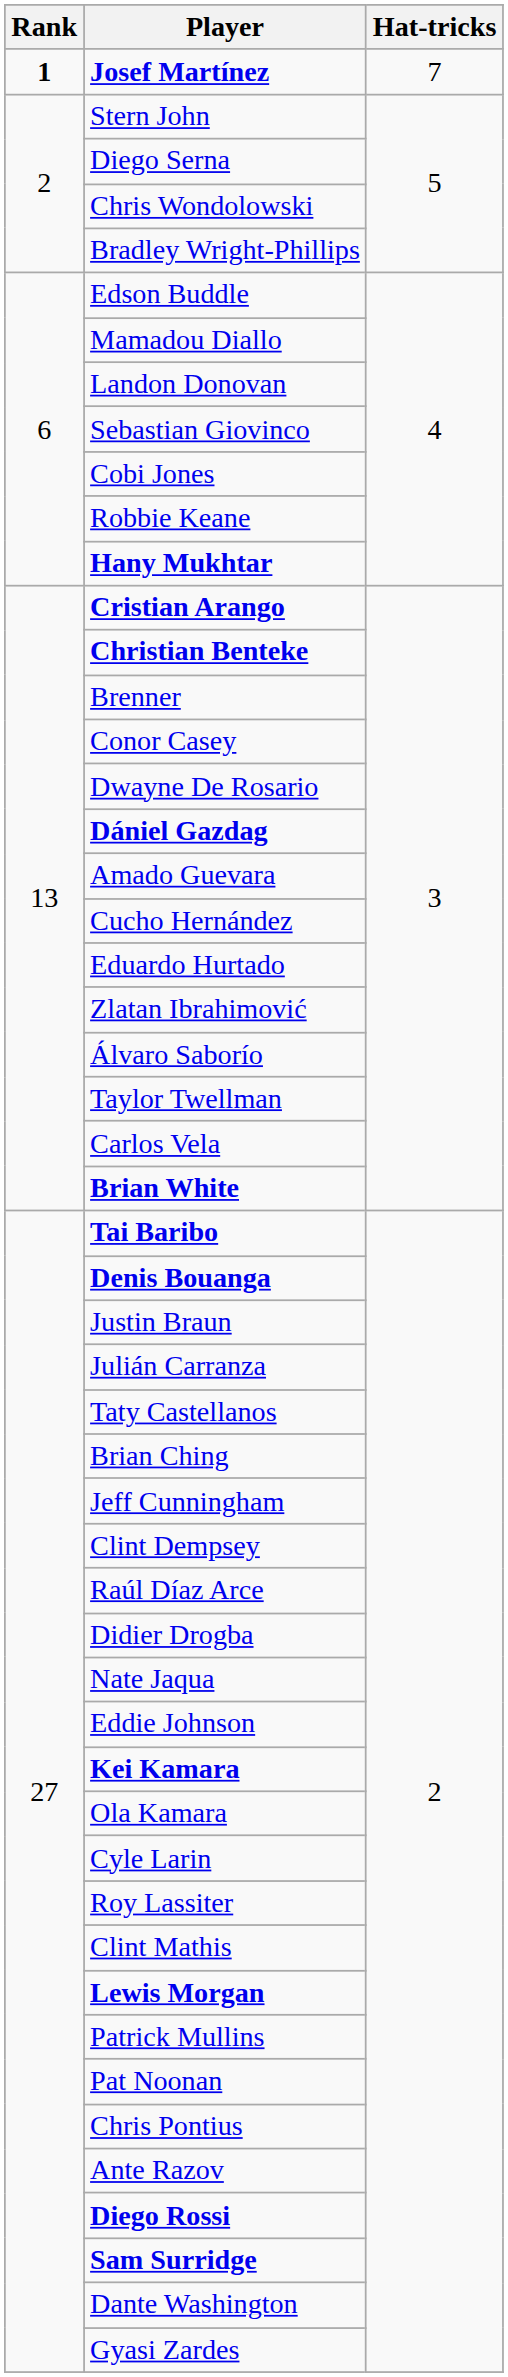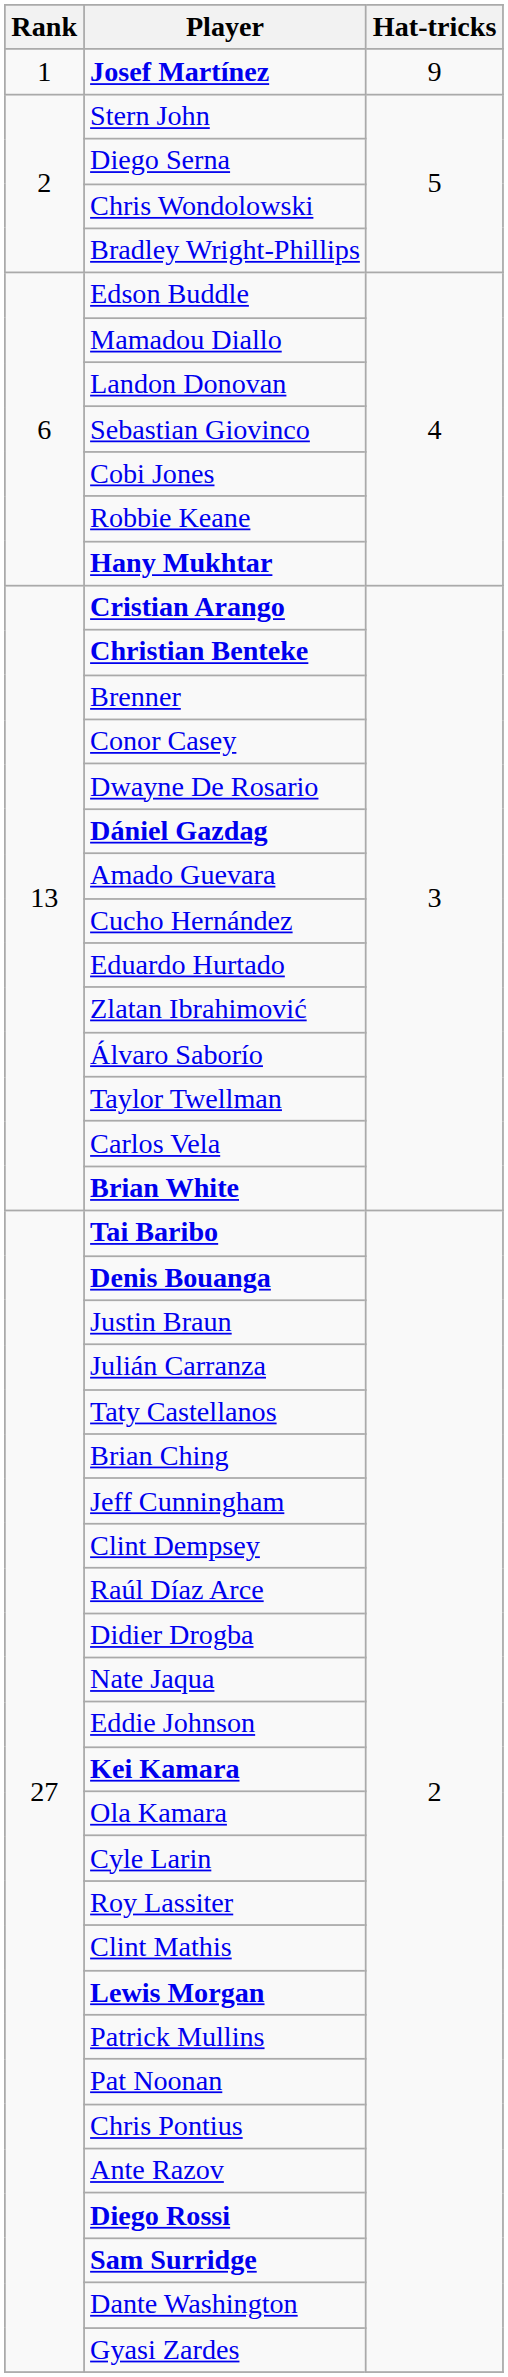 <table class="wikitable plainrowheaders">
 <tr>
 <th scope="col">Rank</th>
 <th scope="col">Player</th>
 <th scope="col">Hat-tricks</th>
 </tr>
 <tr>
-<td style="text-align:center"><strong>1</strong></td>
+<td style="text-align:center">1</td>
 <td scope="row"> <strong><a href='#'>Josef Martínez</a></strong></td>
-<td style="text-align:center">7</td>
+<td style="text-align:center">9</td>
 </tr>
 <tr>
 <td style="text-align:center" rowspan=4>2</td>
 <td scope="row"> <a href='#'>Stern John</a></td>
 <td style="text-align:center" rowspan=4>5</td>
 </tr>
 <tr>
 <td scope="row"> <a href='#'>Diego Serna</a></td>
 </tr>
 <tr>
 <td scope="row"> <a href='#'>Chris Wondolowski</a></td>
 </tr>
 <tr>
 <td scope="row"> <a href='#'>Bradley Wright-Phillips</a></td>
 </tr>
 <tr>
 <td rowspan="7" style="text-align:center">6</td>
 <td scope="row"> <a href='#'>Edson Buddle</a></td>
 <td rowspan="7" style="text-align:center">4</td>
 </tr>
 <tr>
 <td scope="row"> <a href='#'>Mamadou Diallo</a></td>
 </tr>
 <tr>
 <td scope="row"> <a href='#'>Landon Donovan</a></td>
 </tr>
 <tr>
 <td scope="row"> <a href='#'>Sebastian Giovinco</a></td>
 </tr>
 <tr>
 <td scope="row"> <a href='#'>Cobi Jones</a></td>
 </tr>
 <tr>
 <td scope="row"> <a href='#'>Robbie Keane</a></td>
 </tr>
 <tr>
 <td> <strong><a href='#'>Hany Mukhtar</a></strong></td>
 </tr>
 <tr>
 <td rowspan="14" style="text-align:center">13</td>
 <td scope="row"> <strong><a href='#'>Cristian Arango</a></strong></td>
 <td rowspan="14" style="text-align:center">3</td>
 </tr>
 <tr>
 <td scope="row"> <strong><a href='#'>Christian Benteke</a></strong></td>
 </tr>
 <tr>
 <td scope="row"> <a href='#'>Brenner</a></td>
 </tr>
 <tr>
 <td scope="row"> <a href='#'>Conor Casey</a></td>
 </tr>
 <tr>
 <td scope="row"> <a href='#'>Dwayne De Rosario</a></td>
 </tr>
 <tr>
 <td scope="row"> <strong><a href='#'>Dániel Gazdag</a></strong></td>
 </tr>
 <tr>
 <td scope="row"> <a href='#'>Amado Guevara</a></td>
 </tr>
 <tr>
 <td scope="row"> <a href='#'>Cucho Hernández</a></td>
 </tr>
 <tr>
 <td scope="row"> <a href='#'>Eduardo Hurtado</a></td>
 </tr>
 <tr>
 <td scope="row"> <a href='#'>Zlatan Ibrahimović</a></td>
 </tr>
 <tr>
 <td scope="row"> <a href='#'>Álvaro Saborío</a></td>
 </tr>
 <tr>
 <td scope="row"> <a href='#'>Taylor Twellman</a></td>
 </tr>
 <tr>
 <td scope="row"> <a href='#'>Carlos Vela</a></td>
 </tr>
 <tr>
 <td scope="row"> <strong><a href='#'>Brian White</a></strong></td>
 </tr>
 <tr>
 <td style="text-align:center" rowspan=26>27</td>
 <td scope="row"> <strong><a href='#'>Tai Baribo</a></strong></td>
 <td style="text-align:center" rowspan=26>2</td>
 </tr>
 <tr>
 <td scope="row"> <strong><a href='#'>Denis Bouanga</a></strong></td>
 </tr>
 <tr>
 <td scope="row"> <a href='#'>Justin Braun</a></td>
 </tr>
 <tr>
 <td scope="row"> <a href='#'>Julián Carranza</a></td>
 </tr>
 <tr>
 <td scope="row"> <a href='#'>Taty Castellanos</a></td>
 </tr>
 <tr>
 <td scope="row"> <a href='#'>Brian Ching</a></td>
 </tr>
 <tr>
 <td scope="row"> <a href='#'>Jeff Cunningham</a></td>
 </tr>
 <tr>
 <td scope="row"> <a href='#'>Clint Dempsey</a></td>
 </tr>
 <tr>
 <td scope="row"> <a href='#'>Raúl Díaz Arce</a></td>
 </tr>
 <tr>
 <td scope="row"> <a href='#'>Didier Drogba</a></td>
 </tr>
 <tr>
 <td scope="row"> <a href='#'>Nate Jaqua</a></td>
 </tr>
 <tr>
 <td scope="row"> <a href='#'>Eddie Johnson</a></td>
 </tr>
 <tr>
 <td scope="row"> <strong><a href='#'>Kei Kamara</a></strong></td>
 </tr>
 <tr>
 <td scope="row"> <a href='#'>Ola Kamara</a></td>
 </tr>
 <tr>
 <td scope="row"> <a href='#'>Cyle Larin</a></td>
 </tr>
 <tr>
 <td scope="row"> <a href='#'>Roy Lassiter</a></td>
 </tr>
 <tr>
 <td scope="row"> <a href='#'>Clint Mathis</a></td>
 </tr>
 <tr>
 <td> <strong><a href='#'>Lewis Morgan</a></strong></td>
 </tr>
 <tr>
 <td scope="row"> <a href='#'>Patrick Mullins</a></td>
 </tr>
 <tr>
 <td scope="row"> <a href='#'>Pat Noonan</a></td>
 </tr>
 <tr>
 <td scope="row"> <a href='#'>Chris Pontius</a></td>
 </tr>
 <tr>
 <td scope="row"> <a href='#'>Ante Razov</a></td>
 </tr>
 <tr>
 <td scope="row"> <strong><a href='#'>Diego Rossi</a></strong></td>
 </tr>
 <tr>
 <td scope="row"> <strong><a href='#'>Sam Surridge</a></strong></td>
 </tr>
 <tr>
 <td scope="row"> <a href='#'>Dante Washington</a></td>
 </tr>
 <tr>
 <td scope="row"> <a href='#'>Gyasi Zardes</a></td>
 </tr>
 </table>
